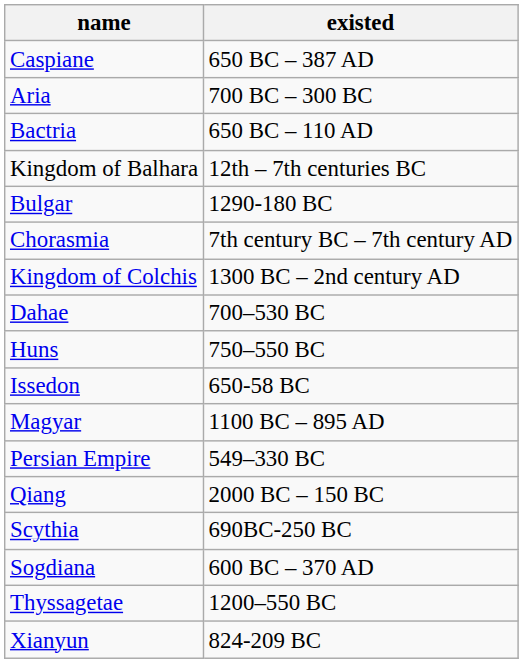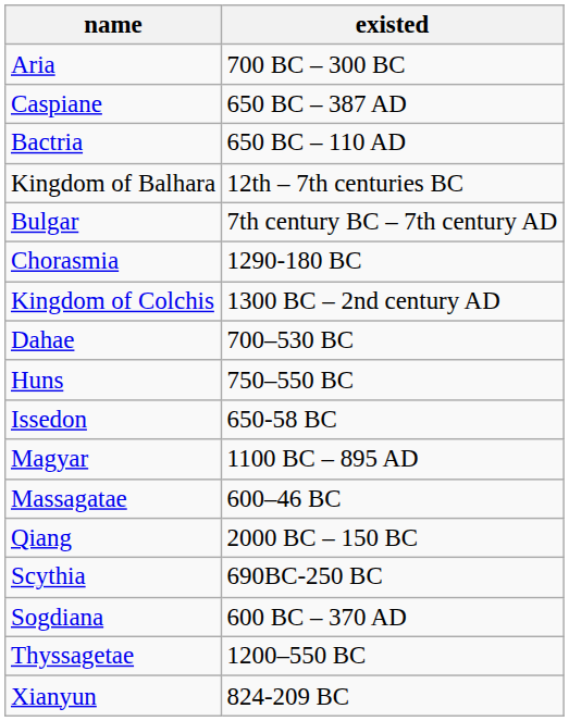 <table class=wikitable border="1">
 <tr>
 <th>name</th>
 <th>existed</th>
 </tr>
 <tr>
+<td><a href='#'>Aria</a></td>
+<td>700 BC – 300 BC</td>
+</tr>
+<tr>
 <td><a href='#'>Caspiane</a></td>
 <td>650 BC – 387 AD</td>
-</tr>
-<tr>
-<td><a href='#'>Aria</a></td>
-<td>700 BC – 300 BC</td>
 </tr>
 <tr>
 <td><a href='#'>Bactria</a></td>
 <td>650 BC – 110 AD</td>
 </tr>
 <tr>
 <td>Kingdom of Balhara</td>
 <td>12th – 7th centuries BC</td>
 </tr>
 <tr>
 <td><a href='#'>Bulgar</a></td>
-<td>1290-180 BC</td>
+<td>7th century BC – 7th century AD</td>
 </tr>
 <tr>
 <td><a href='#'>Chorasmia</a></td>
-<td>7th century BC – 7th century AD</td>
+<td>1290-180 BC</td>
 </tr>
 <tr>
 <td><a href='#'>Kingdom of Colchis</a></td>
 <td>1300 BC – 2nd century AD</td>
 </tr>
 <tr>
 <td><a href='#'>Dahae</a></td>
 <td>700–530 BC</td>
 </tr>
 <tr>
 <td><a href='#'>Huns</a></td>
 <td>750–550 BC</td>
 </tr>
 <tr>
 <td><a href='#'>Issedon</a></td>
 <td>650-58 BC</td>
 </tr>
 <tr>
 <td><a href='#'>Magyar</a></td>
 <td>1100 BC – 895 AD</td>
 </tr>
 <tr>
-<td><a href='#'>Persian Empire</a></td>
-<td>549–330 BC</td>
+<td><a href='#'>Massagatae</a></td>
+<td>600–46 BC</td>
 </tr>
 <tr>
 <td><a href='#'>Qiang</a></td>
 <td>2000 BC – 150 BC</td>
 </tr>
 <tr>
 <td><a href='#'>Scythia</a></td>
 <td>690BC-250 BC</td>
 </tr>
 <tr>
 <td><a href='#'>Sogdiana</a></td>
 <td>600 BC – 370 AD</td>
 </tr>
 <tr>
 <td><a href='#'>Thyssagetae</a></td>
 <td>1200–550 BC</td>
 </tr>
 <tr>
 <td><a href='#'>Xianyun</a></td>
 <td>824-209 BC</td>
 </tr>
 </table>
